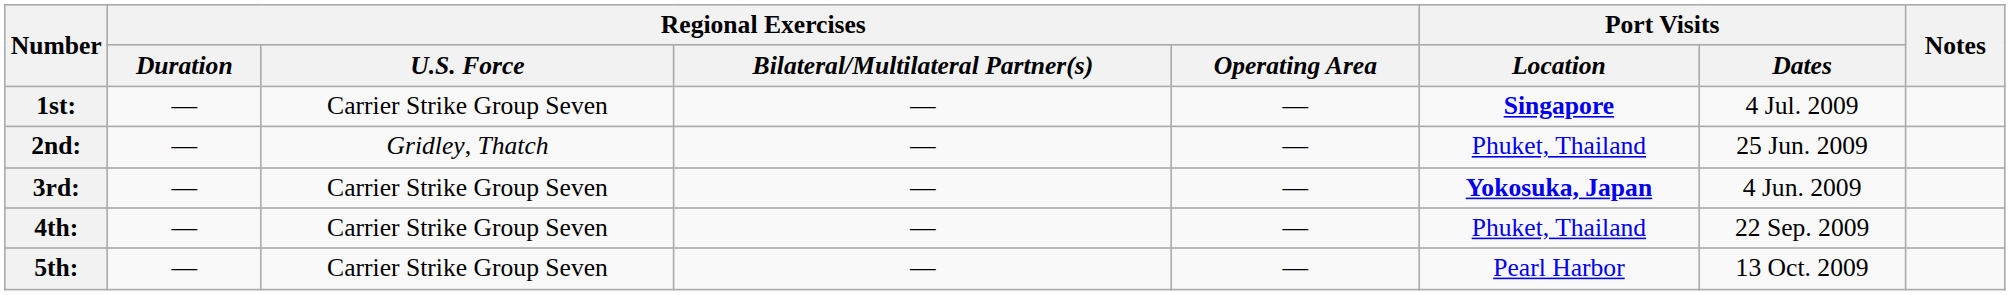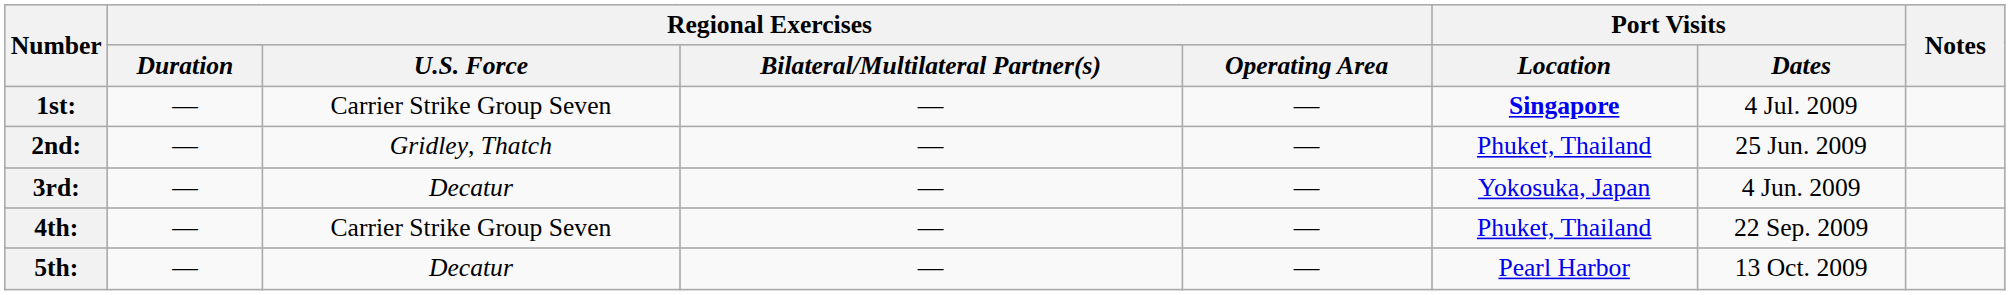 <table class="wikitable" style="text-align:center" width=99%>
 <tr>
 <th rowspan="2" width="5%">Number</th>
 <th colspan="4" align="center">Regional Exercises</th>
 <th colspan="2" align="center">Port Visits</th>
 <th rowspan="2" width="5%">Notes</th>
 </tr>
 <tr>
 <th align="center"><em>Duration</em></th>
 <th align="center"><em>U.S. Force</em></th>
 <th align="center"><em>Bilateral/Multilateral Partner(s)</em></th>
 <th align="center"><em>Operating Area</em></th>
 <th align="center"><em>Location</em></th>
 <th align="center"><em>Dates</em></th>
 </tr>
 <tr>
 <th>1st:</th>
 <td>—</td>
 <td>Carrier Strike Group Seven</td>
 <td>—</td>
 <td>—</td>
 <td><strong><a href='#'>Singapore</a></strong></td>
 <td>4 Jul. 2009</td>
 <td></td>
 </tr>
 <tr>
 <th>2nd:</th>
 <td>—</td>
 <td><em>Gridley</em>, <em>Thatch</em></td>
 <td>—</td>
 <td>—</td>
 <td><a href='#'>Phuket, Thailand</a></td>
 <td>25 Jun. 2009</td>
 <td></td>
 </tr>
 <tr>
 <th>3rd:</th>
 <td>—</td>
-<td>Carrier Strike Group Seven</td>
+<td><em>Decatur</em></td>
 <td>—</td>
 <td>—</td>
-<td><strong><a href='#'>Yokosuka, Japan</a></strong></td>
+<td><a href='#'>Yokosuka, Japan</a></td>
 <td>4 Jun. 2009</td>
 <td></td>
 </tr>
 <tr>
 <th>4th:</th>
 <td>—</td>
 <td>Carrier Strike Group Seven</td>
 <td>—</td>
 <td>—</td>
 <td><a href='#'>Phuket, Thailand</a></td>
 <td>22 Sep. 2009</td>
 <td></td>
 </tr>
 <tr>
 <th>5th:</th>
 <td>—</td>
-<td>Carrier Strike Group Seven</td>
+<td><em>Decatur</em></td>
 <td>—</td>
 <td>—</td>
 <td><a href='#'>Pearl Harbor</a></td>
 <td>13 Oct. 2009</td>
 <td></td>
 </tr>
 </table>
